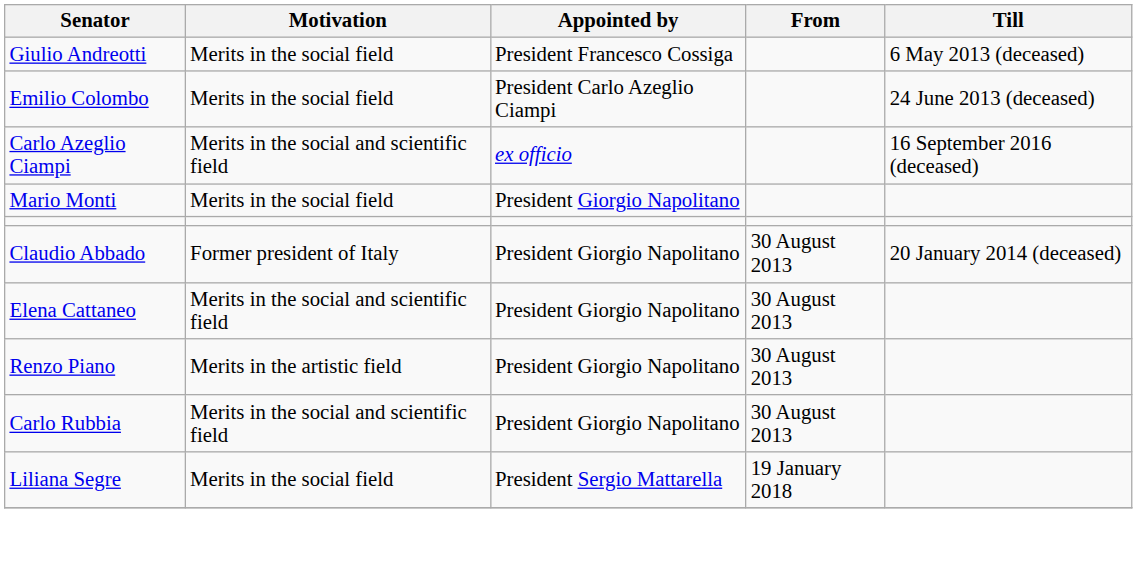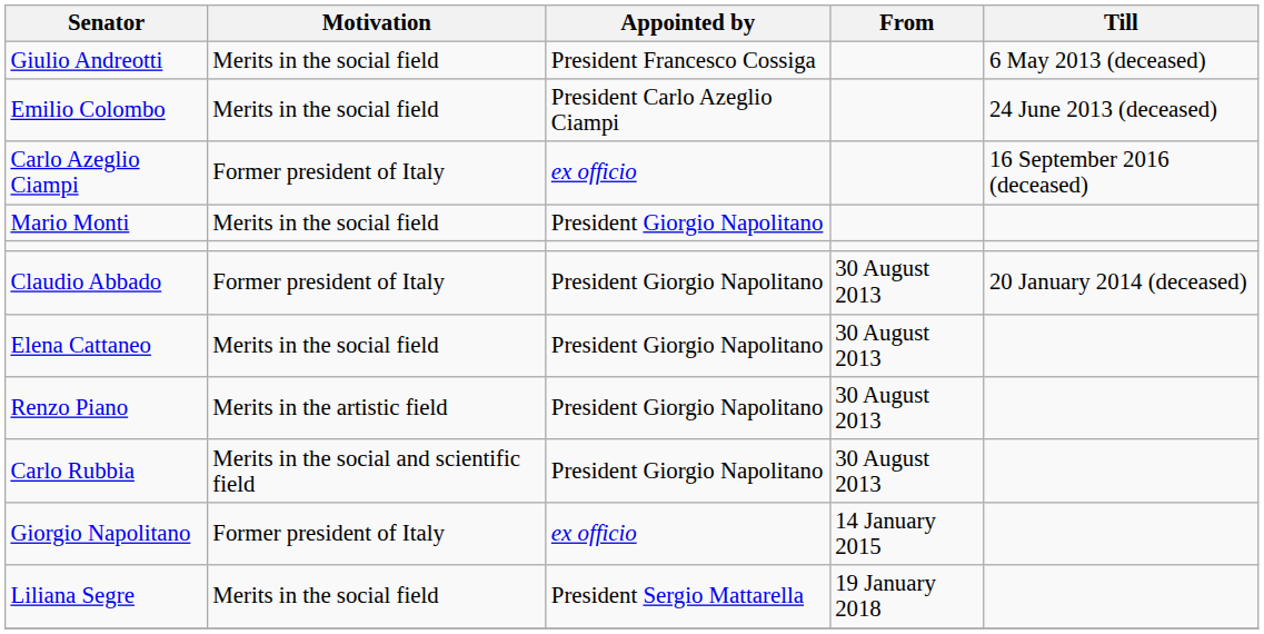 <table class="wikitable">
 <tr>
 <th>Senator</th>
 <th>Motivation</th>
 <th>Appointed by</th>
 <th>From</th>
 <th>Till</th>
 </tr>
 <tr>
 <td><a href='#'>Giulio Andreotti</a></td>
 <td>Merits in the social field</td>
 <td>President Francesco Cossiga</td>
 <td></td>
 <td>6 May 2013 (deceased)</td>
 </tr>
 <tr>
 <td><a href='#'>Emilio Colombo</a></td>
 <td>Merits in the social field</td>
 <td>President Carlo Azeglio Ciampi</td>
 <td></td>
 <td>24 June 2013 (deceased)</td>
 </tr>
 <tr>
 <td><a href='#'>Carlo Azeglio Ciampi</a></td>
-<td>Merits in the social and scientific field</td>
+<td>Former president of Italy</td>
 <td><em><a href='#'>ex officio</a></em></td>
 <td></td>
 <td>16 September 2016 (deceased)</td>
 </tr>
 <tr>
 <td><a href='#'>Mario Monti</a></td>
 <td>Merits in the social field</td>
 <td>President <a href='#'>Giorgio Napolitano</a></td>
 <td></td>
 <td></td>
 </tr>
 <tr>
 <td></td>
 <td></td>
 <td></td>
 <td></td>
 <td></td>
 </tr>
 <tr>
 <td><a href='#'>Claudio Abbado</a></td>
 <td>Former president of Italy</td>
 <td>President Giorgio Napolitano</td>
 <td>30 August 2013</td>
 <td>20 January 2014 (deceased)</td>
 </tr>
 <tr>
 <td><a href='#'>Elena Cattaneo</a></td>
-<td>Merits in the social and scientific field</td>
+<td>Merits in the social field</td>
 <td>President Giorgio Napolitano</td>
 <td>30 August 2013</td>
 <td></td>
 </tr>
 <tr>
 <td><a href='#'>Renzo Piano</a></td>
 <td>Merits in the artistic field</td>
 <td>President Giorgio Napolitano</td>
 <td>30 August 2013</td>
 <td></td>
 </tr>
 <tr>
 <td><a href='#'>Carlo Rubbia</a></td>
 <td>Merits in the social and scientific field</td>
 <td>President Giorgio Napolitano</td>
 <td>30 August 2013</td>
 <td></td>
 </tr>
 <tr>
+<td><a href='#'>Giorgio Napolitano</a></td>
+<td>Former president of Italy</td>
+<td><em><a href='#'>ex officio</a></em></td>
+<td>14 January 2015</td>
+<td></td>
+</tr>
+<tr>
 <td><a href='#'>Liliana Segre</a></td>
 <td>Merits in the social field</td>
 <td>President <a href='#'>Sergio Mattarella</a></td>
 <td>19 January 2018</td>
 <td></td>
 </tr>
 <tr>
 </tr>
 </table>
